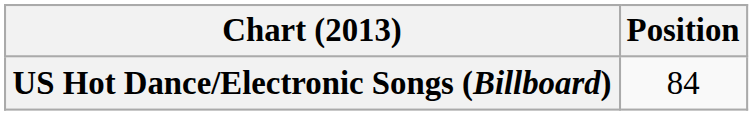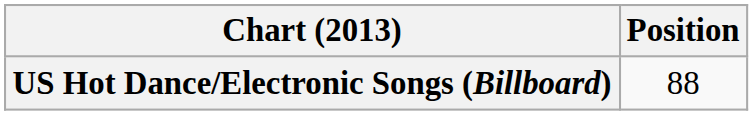 <table class="wikitable plainrowheaders" style="text-align:center;">
 <tr>
 <th scope="col">Chart (2013)</th>
 <th scope="col">Position</th>
 </tr>
 <tr>
 <th scope="row">US Hot Dance/Electronic Songs (<em>Billboard</em>)</th>
-<td>84</td>
+<td>88</td>
 </tr>
 </table>
